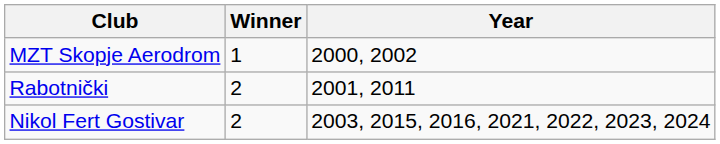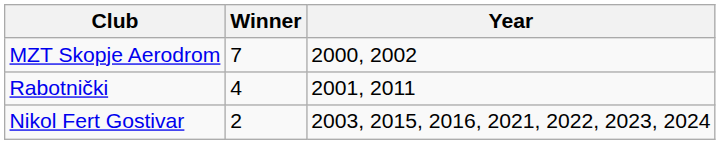 <table class="wikitable">
 <tr>
 <th>Club</th>
 <th>Winner</th>
 <th>Year</th>
 </tr>
 <tr>
 <td><a href='#'>MZT Skopje Aerodrom</a></td>
-<td>1</td>
+<td>7</td>
 <td>2000, 2002</td>
 </tr>
 <tr>
 <td><a href='#'>Rabotnički</a></td>
-<td>2</td>
+<td>4</td>
 <td>2001, 2011</td>
 </tr>
 <tr>
 <td><a href='#'>Nikol Fert Gostivar</a></td>
 <td>2</td>
 <td>2003, 2015, 2016, 2021, 2022, 2023, 2024</td>
 </tr>
 </table>
